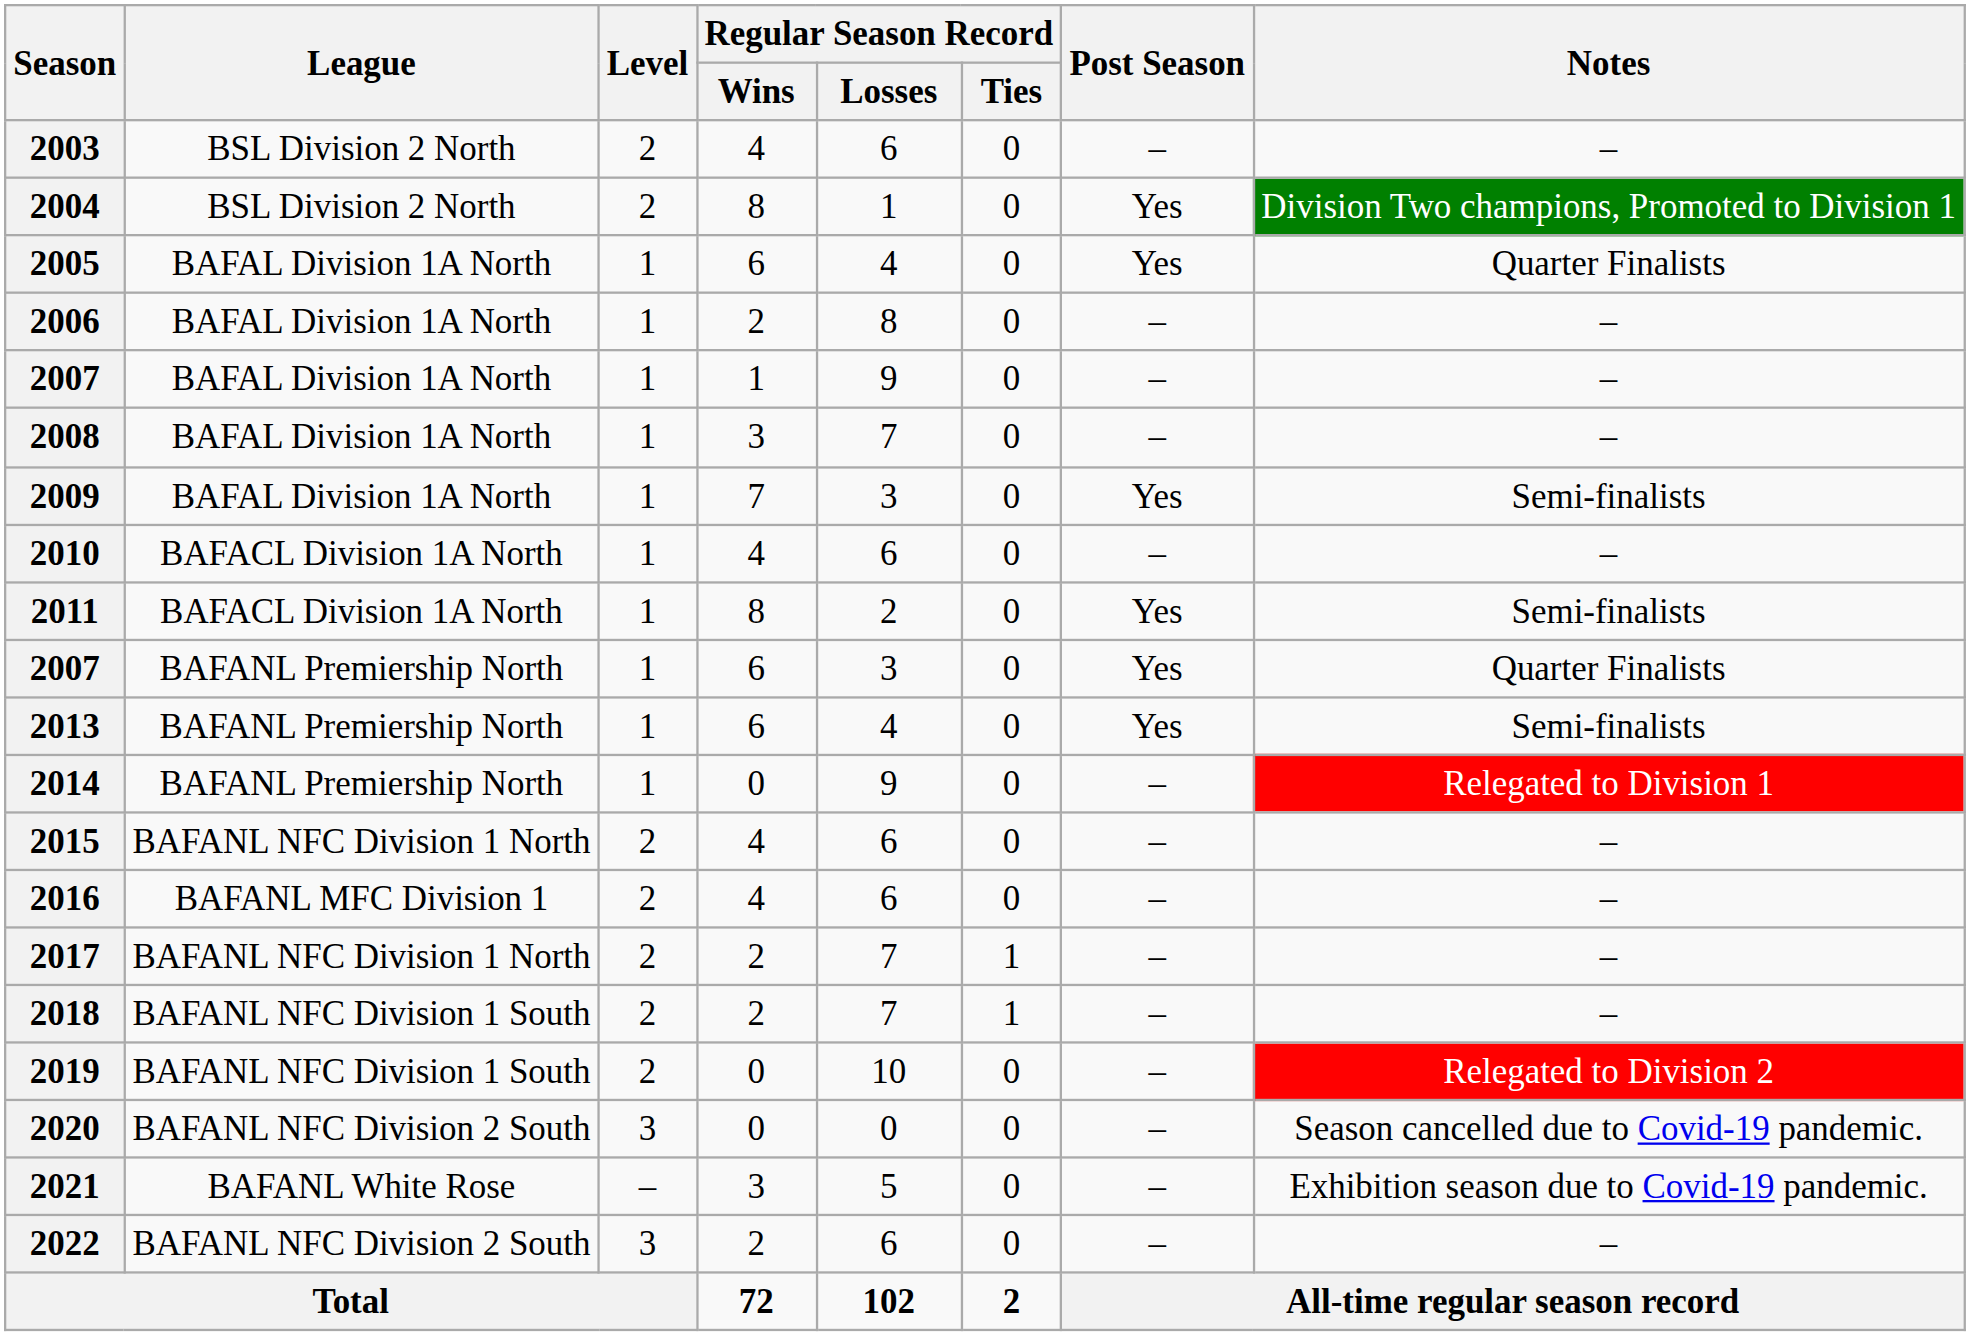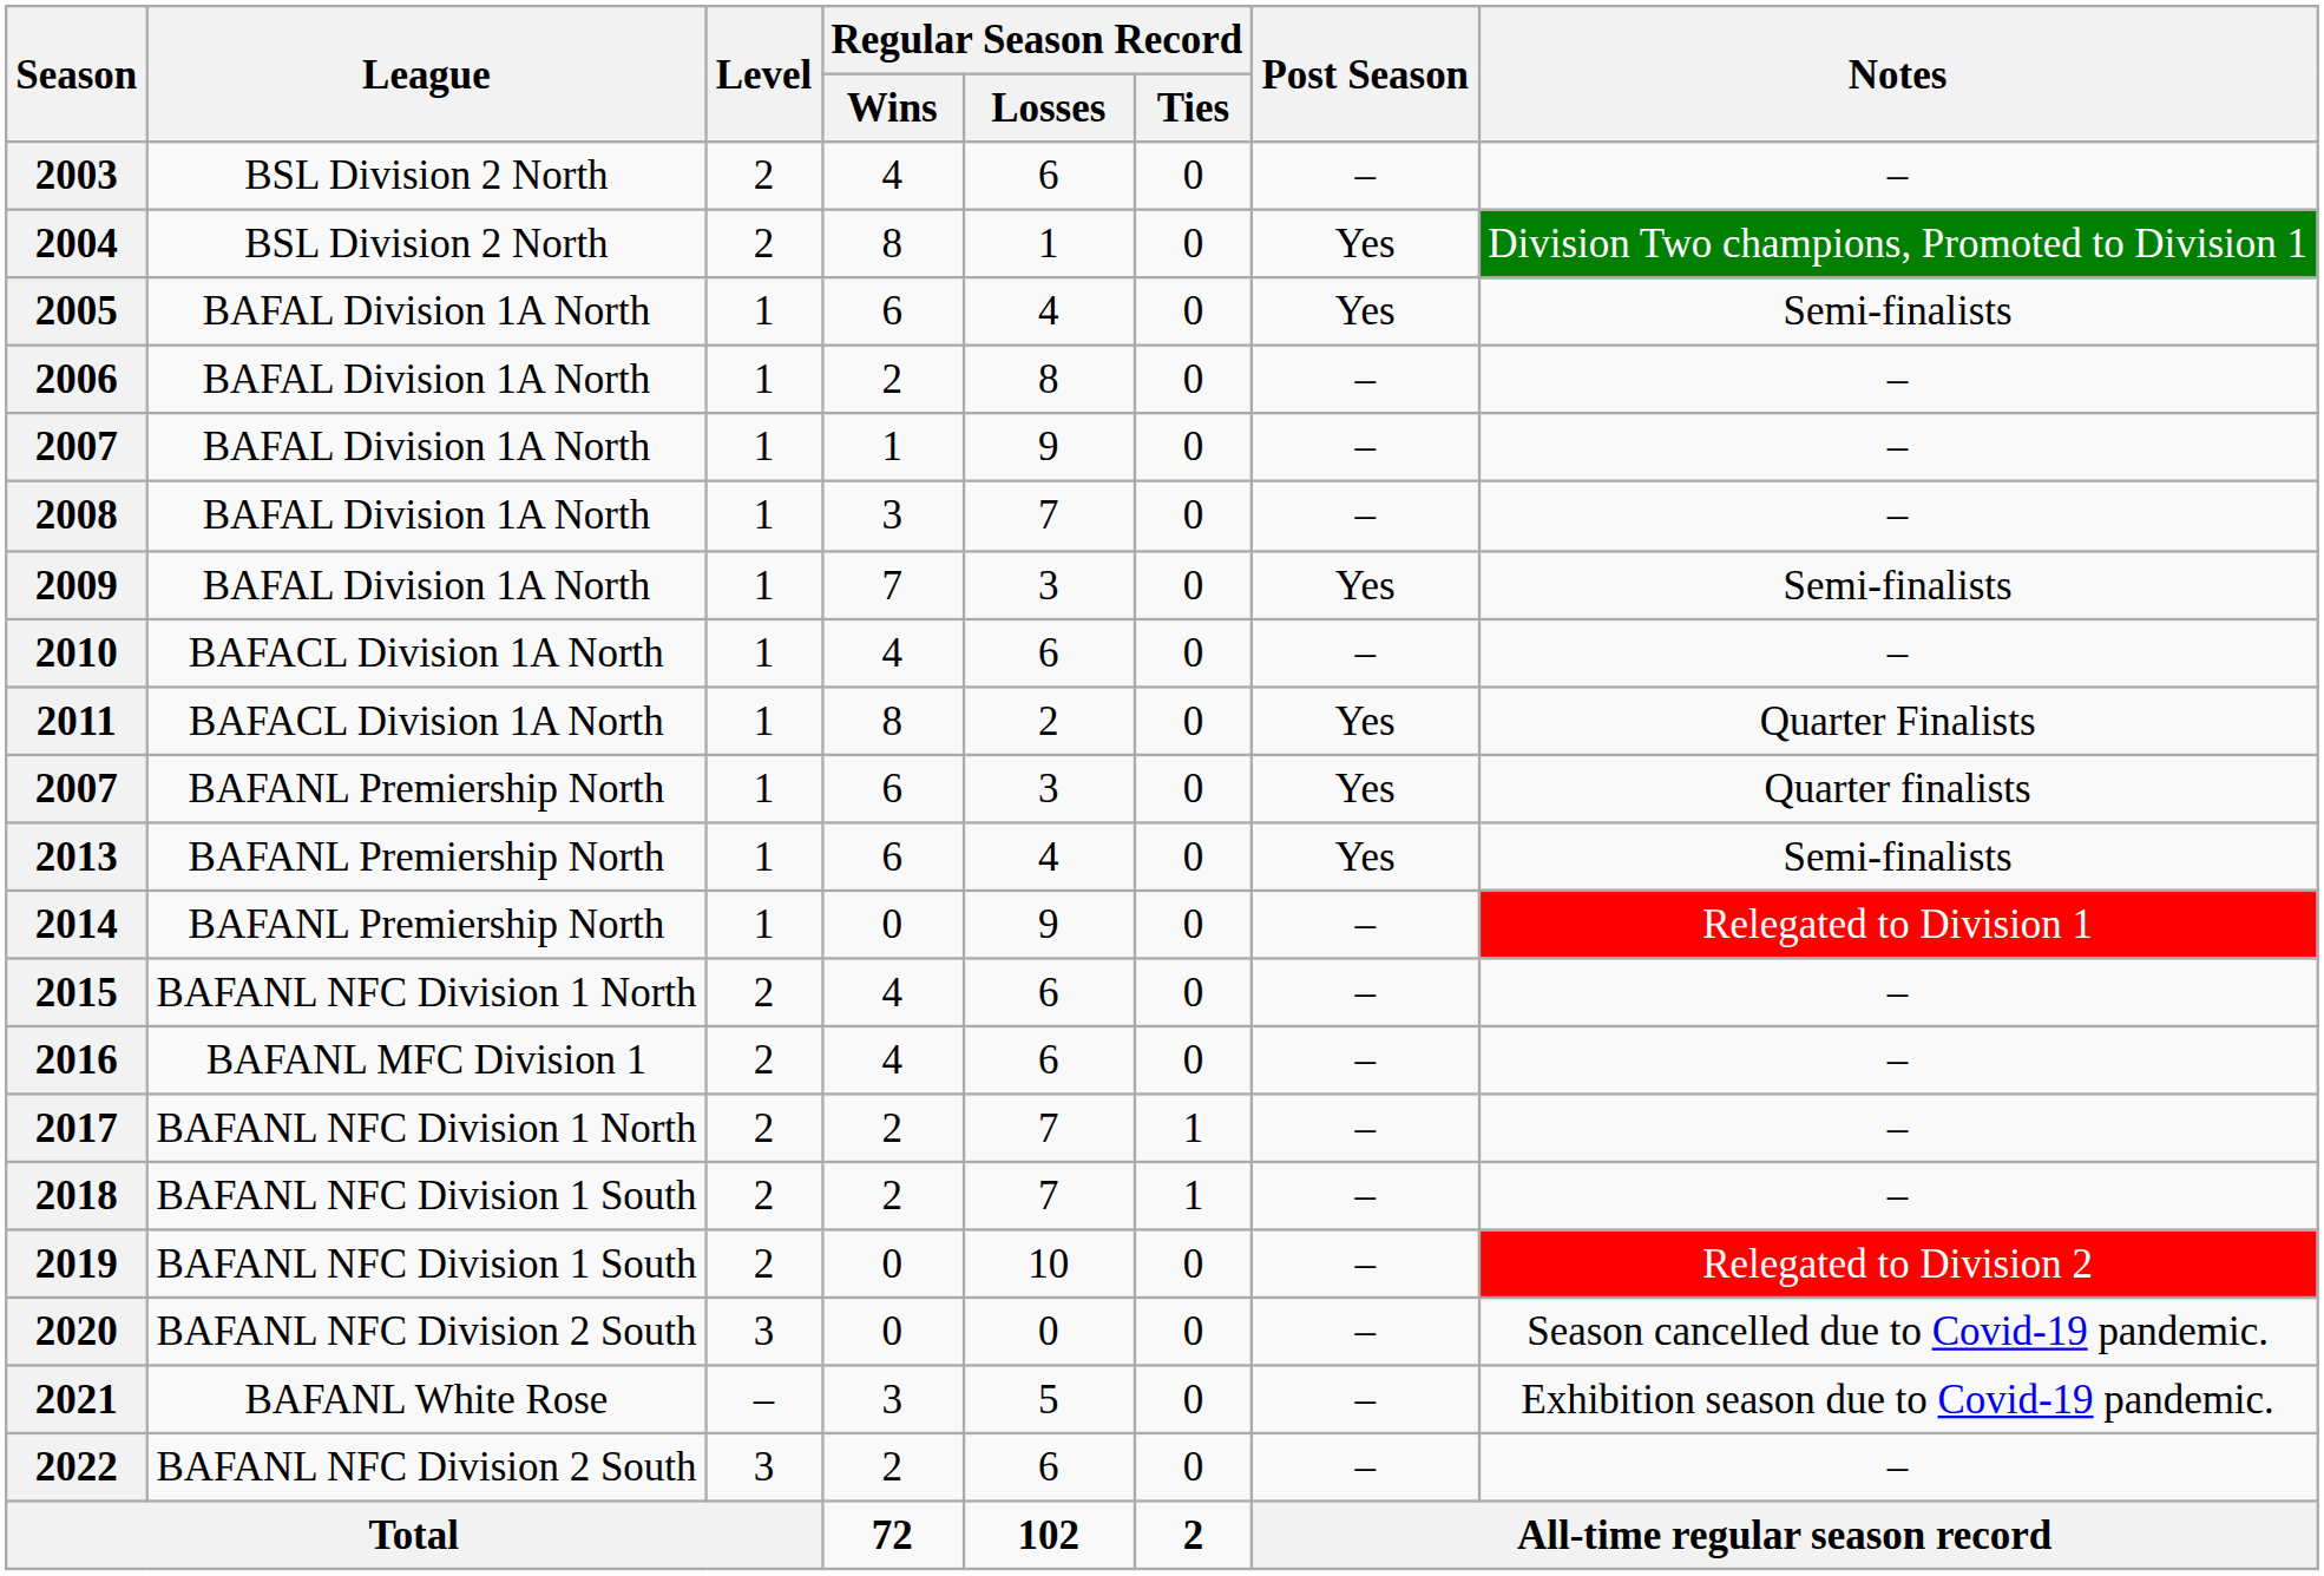 <table class="wikitable" style="text-align:center; font-size:95%">
 <tr>
 <th rowspan="2">Season</th>
 <th rowspan="2">League</th>
 <th rowspan="2">Level</th>
 <th colspan="3">Regular Season Record</th>
 <th rowspan="2">Post Season</th>
 <th rowspan="2">Notes</th>
 </tr>
 <tr>
 <th>Wins</th>
 <th>Losses</th>
 <th>Ties</th>
 </tr>
 <tr>
 <th align="center">2003</th>
 <td align="center">BSL Division 2 North</td>
 <td align="center">2</td>
 <td align="center">4</td>
 <td align="center">6</td>
 <td align="center">0</td>
 <td align="center">–</td>
 <td align="center">–</td>
 </tr>
 <tr>
 <th align="center">2004</th>
 <td align="center">BSL Division 2 North</td>
 <td align="center">2</td>
 <td align="center">8</td>
 <td align="center">1</td>
 <td align="center">0</td>
 <td align="center">Yes</td>
 <td style="background: green; color: white;">Division Two champions, Promoted to Division 1</td>
 </tr>
 <tr>
 <th align="center">2005</th>
 <td align="center">BAFAL Division 1A North</td>
 <td align="center">1</td>
 <td align="center">6</td>
 <td align="center">4</td>
 <td align="center">0</td>
 <td align="center">Yes</td>
-<td align="center">Quarter Finalists</td>
+<td align="center">Semi-finalists</td>
 </tr>
 <tr>
 <th align="center">2006</th>
 <td align="center">BAFAL Division 1A North</td>
 <td align="center">1</td>
 <td align="center">2</td>
 <td align="center">8</td>
 <td align="center">0</td>
 <td align="center">–</td>
 <td align="center">–</td>
 </tr>
 <tr>
 <th align="center">2007</th>
 <td align="center">BAFAL Division 1A North</td>
 <td align="center">1</td>
 <td align="center">1</td>
 <td align="center">9</td>
 <td align="center">0</td>
 <td align="center">–</td>
 <td align="center">–</td>
 </tr>
 <tr>
 <th align="center">2008</th>
 <td align="center">BAFAL Division 1A North</td>
 <td align="center">1</td>
 <td align="center">3</td>
 <td align="center">7</td>
 <td align="center">0</td>
 <td align="center">–</td>
 <td align="center">–</td>
 </tr>
 <tr>
 <th align="center">2009</th>
 <td align="center">BAFAL Division 1A North</td>
 <td align="center">1</td>
 <td align="center">7</td>
 <td align="center">3</td>
 <td align="center">0</td>
 <td align="center">Yes</td>
 <td align="center">Semi-finalists</td>
 </tr>
 <tr>
 <th align="center">2010</th>
 <td align="center">BAFACL Division 1A North</td>
 <td align="center">1</td>
 <td align="center">4</td>
 <td align="center">6</td>
 <td align="center">0</td>
 <td align="center">–</td>
 <td align="center">–</td>
 </tr>
 <tr>
 <th align="center">2011</th>
 <td align="center">BAFACL Division 1A North</td>
 <td align="center">1</td>
 <td align="center">8</td>
 <td align="center">2</td>
 <td align="center">0</td>
 <td align="center">Yes</td>
-<td align="center">Semi-finalists</td>
+<td align="center">Quarter Finalists</td>
 </tr>
 <tr>
 <th align="center">2007</th>
 <td align="center">BAFANL Premiership North</td>
 <td align="center">1</td>
 <td align="center">6</td>
 <td align="center">3</td>
 <td align="center">0</td>
 <td align="center">Yes</td>
-<td align="center">Quarter Finalists</td>
+<td align="center">Quarter finalists</td>
 </tr>
 <tr>
 <th align="center">2013</th>
 <td align="center">BAFANL Premiership North</td>
 <td align="center">1</td>
 <td align="center">6</td>
 <td align="center">4</td>
 <td align="center">0</td>
 <td align="center">Yes</td>
 <td align="center">Semi-finalists</td>
 </tr>
 <tr>
 <th align="center">2014</th>
 <td align="center">BAFANL Premiership North</td>
 <td align="center">1</td>
 <td align="center">0</td>
 <td align="center">9</td>
 <td align="center">0</td>
 <td align="center">–</td>
 <td style="background: red; color: white;">Relegated to Division 1</td>
 </tr>
 <tr>
 <th align="center">2015</th>
 <td align="center">BAFANL NFC Division 1 North</td>
 <td align="center">2</td>
 <td align="center">4</td>
 <td align="center">6</td>
 <td align="center">0</td>
 <td align="center">–</td>
 <td align="center">–</td>
 </tr>
 <tr>
 <th align="center">2016</th>
 <td align="center">BAFANL MFC Division 1</td>
 <td align="center">2</td>
 <td align="center">4</td>
 <td align="center">6</td>
 <td align="center">0</td>
 <td align="center">–</td>
 <td align="center">–</td>
 </tr>
 <tr>
 <th align="center">2017</th>
 <td align="center">BAFANL NFC Division 1 North</td>
 <td align="center">2</td>
 <td align="center">2</td>
 <td align="center">7</td>
 <td align="center">1</td>
 <td align="center">–</td>
 <td align="center">–</td>
 </tr>
 <tr>
 <th align="center">2018</th>
 <td align="center">BAFANL NFC Division 1 South</td>
 <td align="center">2</td>
 <td align="center">2</td>
 <td align="center">7</td>
 <td align="center">1</td>
 <td align="center">–</td>
 <td align="center">–</td>
 </tr>
 <tr>
 <th align="center">2019</th>
 <td align="center">BAFANL NFC Division 1 South</td>
 <td align="center">2</td>
 <td align="center">0</td>
 <td align="center">10</td>
 <td align="center">0</td>
 <td align="center">–</td>
 <td style="background: red; color: white;">Relegated to Division 2</td>
 </tr>
 <tr>
 <th align="center">2020</th>
 <td align="center">BAFANL NFC Division 2 South</td>
 <td align="center">3</td>
 <td align="center">0</td>
 <td align="center">0</td>
 <td align="center">0</td>
 <td align="center">–</td>
 <td align="center">Season cancelled due to <a href='#'>Covid-19</a> pandemic.</td>
 </tr>
 <tr>
 <th align="center">2021</th>
 <td align="center">BAFANL White Rose</td>
 <td align="center">–</td>
 <td align="center">3</td>
 <td align="center">5</td>
 <td align="center">0</td>
 <td align="center">–</td>
 <td align="center">Exhibition season due to <a href='#'>Covid-19</a> pandemic.</td>
 </tr>
 <tr>
 <th align="center">2022</th>
 <td align="center">BAFANL NFC Division 2 South</td>
 <td align="center">3</td>
 <td align="center">2</td>
 <td align="center">6</td>
 <td align="center">0</td>
 <td align="center">–</td>
 <td align="center">–</td>
 </tr>
 <tr>
 <th align="center" rowSpan="4" colSpan="3">Total</th>
 <td align="center"><strong>72</strong></td>
 <td align="center"><strong>102</strong></td>
 <td align="center"><strong>2</strong></td>
 <th align="center" colSpan="3">All-time regular season record</th>
 </tr>
 </table>
